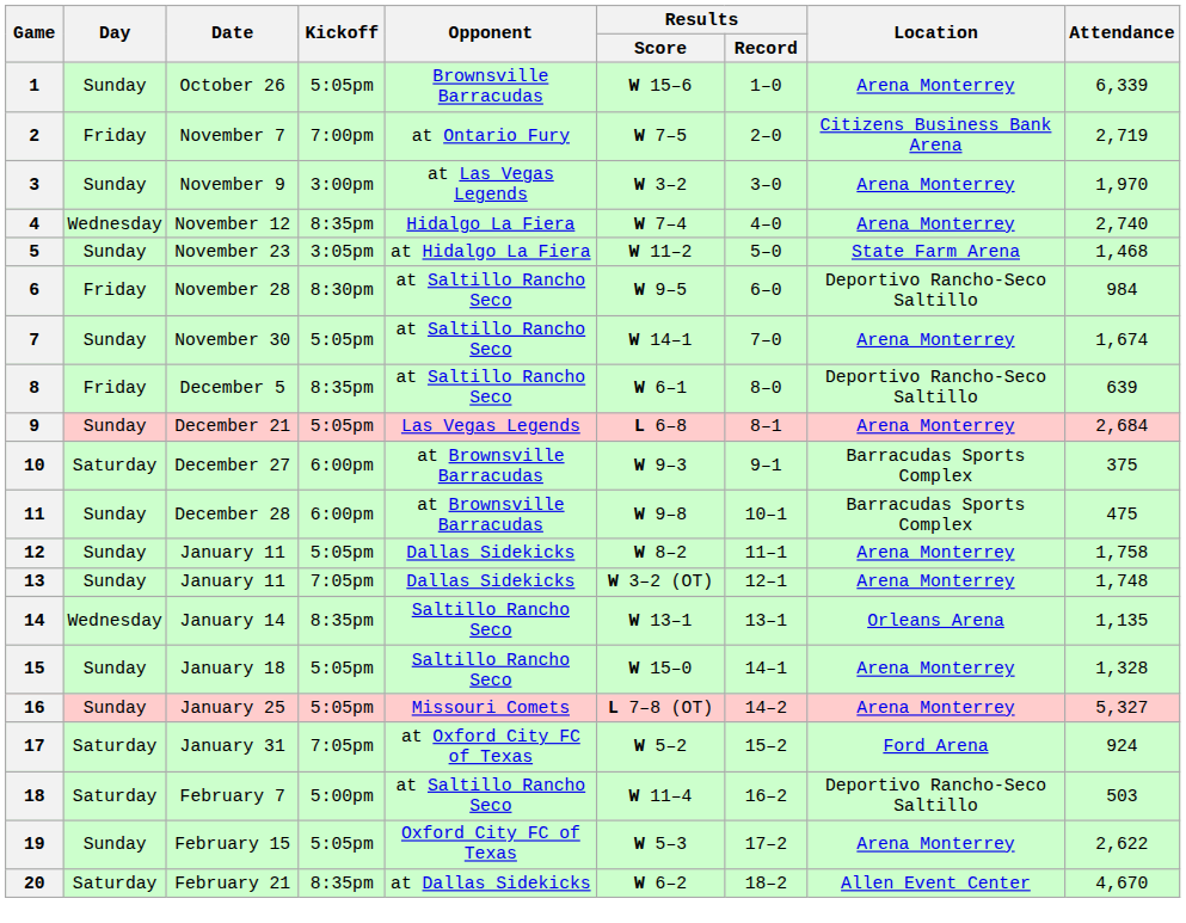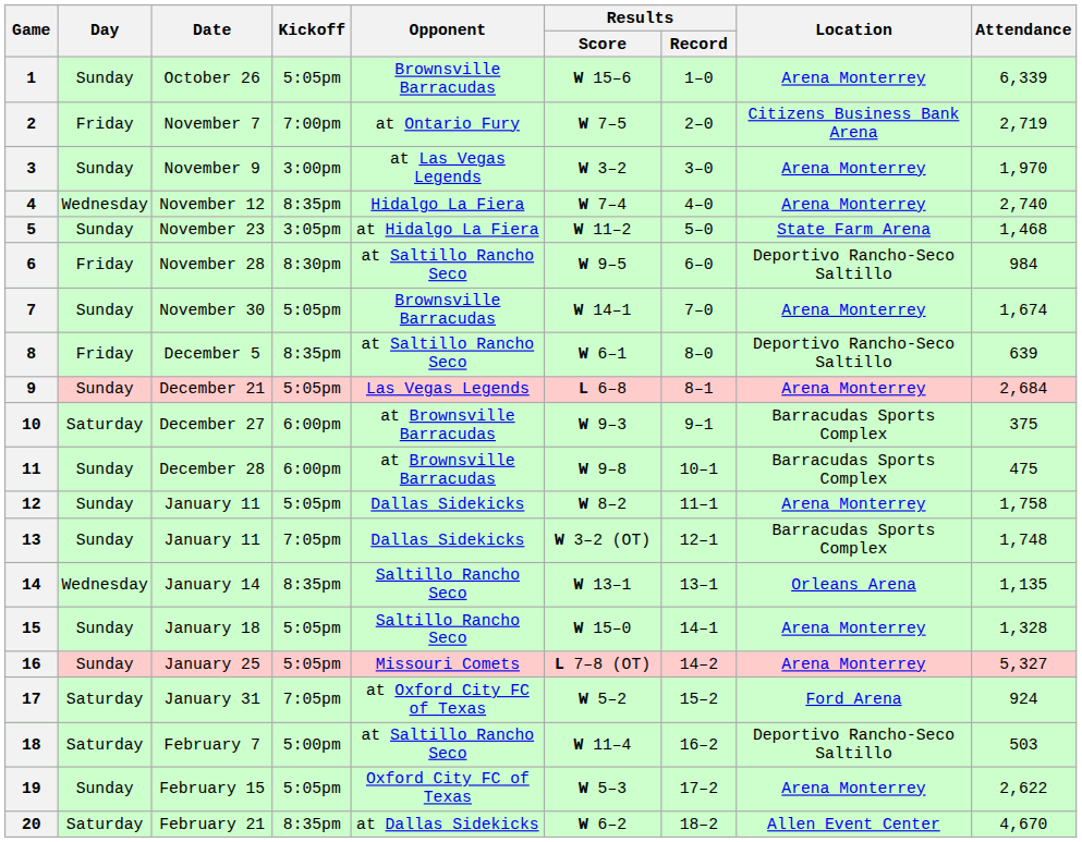 <table class="wikitable">
 <tr>
 <th rowspan="2" width="40">Game</th>
 <th rowspan="2" width="60">Day</th>
 <th rowspan="2" width="110">Date</th>
 <th rowspan="2" width="60">Kickoff</th>
 <th rowspan="2" width="190">Opponent</th>
 <th colspan="2" width="180">Results</th>
 <th rowspan="2" width="250">Location</th>
 <th rowspan="2" width="80">Attendance</th>
 </tr>
 <tr>
 <th width="120">Score</th>
 <th width="60">Record</th>
 </tr>
 <tr align="center" bgcolor="#CCFFCC">
 <th>1</th>
 <td>Sunday</td>
 <td>October 26</td>
 <td>5:05pm</td>
 <td><a href='#'>Brownsville Barracudas</a></td>
 <td><strong>W</strong> 15–6</td>
 <td>1–0</td>
 <td><a href='#'>Arena Monterrey</a></td>
 <td>6,339</td>
 </tr>
 <tr align="center" bgcolor="#CCFFCC">
 <th>2</th>
 <td>Friday</td>
 <td>November 7</td>
 <td>7:00pm</td>
 <td>at <a href='#'>Ontario Fury</a></td>
 <td><strong>W</strong> 7–5</td>
 <td>2–0</td>
 <td><a href='#'>Citizens Business Bank Arena</a></td>
 <td>2,719</td>
 </tr>
 <tr align="center" bgcolor="#CCFFCC">
 <th>3</th>
 <td>Sunday</td>
 <td>November 9</td>
 <td>3:00pm</td>
 <td>at <a href='#'>Las Vegas Legends</a></td>
 <td><strong>W</strong> 3–2</td>
 <td>3–0</td>
 <td><a href='#'>Arena Monterrey</a></td>
 <td>1,970</td>
 </tr>
 <tr align="center" bgcolor="#CCFFCC">
 <th>4</th>
 <td>Wednesday</td>
 <td>November 12</td>
 <td>8:35pm</td>
 <td><a href='#'>Hidalgo La Fiera</a></td>
 <td><strong>W</strong> 7–4</td>
 <td>4–0</td>
 <td><a href='#'>Arena Monterrey</a></td>
 <td>2,740</td>
 </tr>
 <tr align="center" bgcolor="#CCFFCC">
 <th>5</th>
 <td>Sunday</td>
 <td>November 23</td>
 <td>3:05pm</td>
 <td>at <a href='#'>Hidalgo La Fiera</a></td>
 <td><strong>W</strong> 11–2</td>
 <td>5–0</td>
 <td><a href='#'>State Farm Arena</a></td>
 <td>1,468</td>
 </tr>
 <tr align="center" bgcolor="#CCFFCC">
 <th>6</th>
 <td>Friday</td>
 <td>November 28</td>
 <td>8:30pm</td>
 <td>at <a href='#'>Saltillo Rancho Seco</a></td>
 <td><strong>W</strong> 9–5</td>
 <td>6–0</td>
 <td>Deportivo Rancho-Seco Saltillo</td>
 <td>984</td>
 </tr>
 <tr align="center" bgcolor="#CCFFCC">
 <th>7</th>
 <td>Sunday</td>
 <td>November 30</td>
 <td>5:05pm</td>
-<td>at <a href='#'>Saltillo Rancho Seco</a></td>
+<td><a href='#'>Brownsville Barracudas</a></td>
 <td><strong>W</strong> 14–1</td>
 <td>7–0</td>
 <td><a href='#'>Arena Monterrey</a></td>
 <td>1,674</td>
 </tr>
 <tr align="center" bgcolor="#CCFFCC">
 <th>8</th>
 <td>Friday</td>
 <td>December 5</td>
 <td>8:35pm</td>
 <td>at <a href='#'>Saltillo Rancho Seco</a></td>
 <td><strong>W</strong> 6–1</td>
 <td>8–0</td>
 <td>Deportivo Rancho-Seco Saltillo</td>
 <td>639</td>
 </tr>
 <tr align="center" bgcolor="#FFCCCC">
 <th>9</th>
 <td>Sunday</td>
 <td>December 21</td>
 <td>5:05pm</td>
 <td><a href='#'>Las Vegas Legends</a></td>
 <td><strong>L</strong> 6–8</td>
 <td>8–1</td>
 <td><a href='#'>Arena Monterrey</a></td>
 <td>2,684</td>
 </tr>
 <tr align="center" bgcolor="#CCFFCC">
 <th>10</th>
 <td>Saturday</td>
 <td>December 27</td>
 <td>6:00pm</td>
 <td>at <a href='#'>Brownsville Barracudas</a></td>
 <td><strong>W</strong> 9–3</td>
 <td>9–1</td>
 <td>Barracudas Sports Complex</td>
 <td>375</td>
 </tr>
 <tr align="center" bgcolor="#CCFFCC">
 <th>11</th>
 <td>Sunday</td>
 <td>December 28</td>
 <td>6:00pm</td>
 <td>at <a href='#'>Brownsville Barracudas</a></td>
 <td><strong>W</strong> 9–8</td>
 <td>10–1</td>
 <td>Barracudas Sports Complex</td>
 <td>475</td>
 </tr>
 <tr align="center" bgcolor="#CCFFCC">
 <th>12</th>
 <td>Sunday</td>
 <td>January 11</td>
 <td>5:05pm</td>
 <td><a href='#'>Dallas Sidekicks</a></td>
 <td><strong>W</strong> 8–2</td>
 <td>11–1</td>
 <td><a href='#'>Arena Monterrey</a></td>
 <td>1,758</td>
 </tr>
 <tr align="center" bgcolor="#CCFFCC">
 <th>13</th>
 <td>Sunday</td>
 <td>January 11</td>
 <td>7:05pm</td>
 <td><a href='#'>Dallas Sidekicks</a></td>
 <td><strong>W</strong> 3–2 (OT)</td>
 <td>12–1</td>
-<td><a href='#'>Arena Monterrey</a></td>
+<td>Barracudas Sports Complex</td>
 <td>1,748</td>
 </tr>
 <tr align="center" bgcolor="#CCFFCC">
 <th>14</th>
 <td>Wednesday</td>
 <td>January 14</td>
 <td>8:35pm</td>
 <td><a href='#'>Saltillo Rancho Seco</a></td>
 <td><strong>W</strong> 13–1</td>
 <td>13–1</td>
 <td><a href='#'>Orleans Arena</a></td>
 <td>1,135</td>
 </tr>
 <tr align="center" bgcolor="#CCFFCC">
 <th>15</th>
 <td>Sunday</td>
 <td>January 18</td>
 <td>5:05pm</td>
 <td><a href='#'>Saltillo Rancho Seco</a></td>
 <td><strong>W</strong> 15–0</td>
 <td>14–1</td>
 <td><a href='#'>Arena Monterrey</a></td>
 <td>1,328</td>
 </tr>
 <tr align="center" bgcolor="#FFCCCC">
 <th>16</th>
 <td>Sunday</td>
 <td>January 25</td>
 <td>5:05pm</td>
 <td><a href='#'>Missouri Comets</a></td>
 <td><strong>L</strong> 7–8 (OT)</td>
 <td>14–2</td>
 <td><a href='#'>Arena Monterrey</a></td>
 <td>5,327</td>
 </tr>
 <tr align="center" bgcolor="#CCFFCC">
 <th>17</th>
 <td>Saturday</td>
 <td>January 31</td>
 <td>7:05pm</td>
 <td>at <a href='#'>Oxford City FC of Texas</a></td>
 <td><strong>W</strong> 5–2</td>
 <td>15–2</td>
 <td><a href='#'>Ford Arena</a></td>
 <td>924</td>
 </tr>
 <tr align="center" bgcolor="#CCFFCC">
 <th>18</th>
 <td>Saturday</td>
 <td>February 7</td>
 <td>5:00pm</td>
 <td>at <a href='#'>Saltillo Rancho Seco</a></td>
 <td><strong>W</strong> 11–4</td>
 <td>16–2</td>
 <td>Deportivo Rancho-Seco Saltillo</td>
 <td>503</td>
 </tr>
 <tr align="center" bgcolor="#CCFFCC">
 <th>19</th>
 <td>Sunday</td>
 <td>February 15</td>
 <td>5:05pm</td>
 <td><a href='#'>Oxford City FC of Texas</a></td>
 <td><strong>W</strong> 5–3</td>
 <td>17–2</td>
 <td><a href='#'>Arena Monterrey</a></td>
 <td>2,622</td>
 </tr>
 <tr align="center" bgcolor="#CCFFCC">
 <th>20</th>
 <td>Saturday</td>
 <td>February 21</td>
 <td>8:35pm</td>
 <td>at <a href='#'>Dallas Sidekicks</a></td>
 <td><strong>W</strong> 6–2</td>
 <td>18–2</td>
 <td><a href='#'>Allen Event Center</a></td>
 <td>4,670</td>
 </tr>
 </table>
